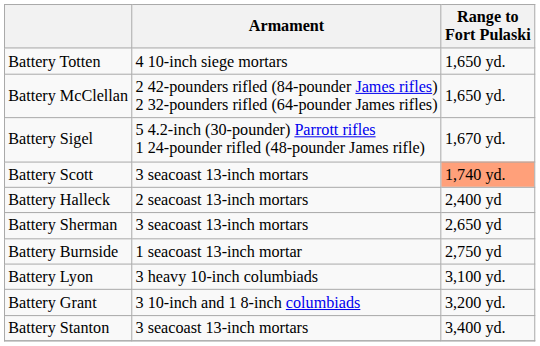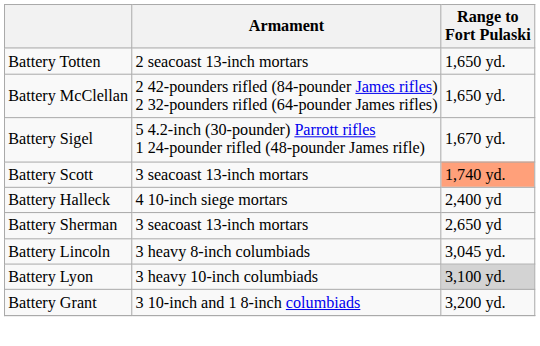 <table class="wikitable">
 <tr>
 <th></th>
 <th>Armament</th>
 <th>Range to<br>Fort Pulaski</th>
 </tr>
 <tr>
 <td>Battery Totten</td>
-<td>4 10-inch siege mortars</td>
+<td>2 seacoast 13-inch mortars</td>
 <td>1,650 yd.</td>
 </tr>
 <tr>
 <td>Battery McClellan</td>
 <td>2 42-pounders rifled (84-pounder <a href='#'>James rifles</a>)<br>2 32-pounders rifled (64-pounder James rifles)</td>
 <td>1,650 yd.</td>
 </tr>
 <tr>
 <td>Battery Sigel</td>
 <td>5 4.2-inch (30-pounder) <a href='#'>Parrott rifles</a><br>1 24-pounder rifled (48-pounder James rifle)</td>
 <td>1,670 yd.</td>
 </tr>
 <tr>
 <td>Battery Scott</td>
 <td>3 seacoast 13-inch mortars</td>
 <td style="background: lightsalmon;">1,740 yd.</td>
 </tr>
 <tr>
 <td>Battery Halleck</td>
-<td>2 seacoast 13-inch mortars</td>
+<td>4 10-inch siege mortars</td>
 <td>2,400 yd</td>
 </tr>
 <tr>
 <td>Battery Sherman</td>
 <td>3 seacoast 13-inch mortars</td>
 <td>2,650 yd</td>
 </tr>
 <tr>
-<td>Battery Burnside</td>
-<td>1 seacoast 13-inch mortar</td>
-<td>2,750 yd</td>
+<td>Battery Lincoln</td>
+<td>3 heavy 8-inch columbiads</td>
+<td>3,045 yd.</td>
 </tr>
 <tr>
 <td>Battery Lyon</td>
 <td>3 heavy 10-inch columbiads</td>
-<td>3,100 yd.</td>
+<td style="background: lightgrey;">3,100 yd.</td>
 </tr>
 <tr>
 <td>Battery Grant</td>
 <td>3 10-inch and 1 8-inch <a href='#'>columbiads</a></td>
 <td>3,200 yd.</td>
 </tr>
 <tr>
-<td>Battery Stanton</td>
-<td>3 seacoast 13-inch mortars</td>
-<td>3,400 yd.</td>
-</tr>
-<tr>
 </tr>
 </table>
